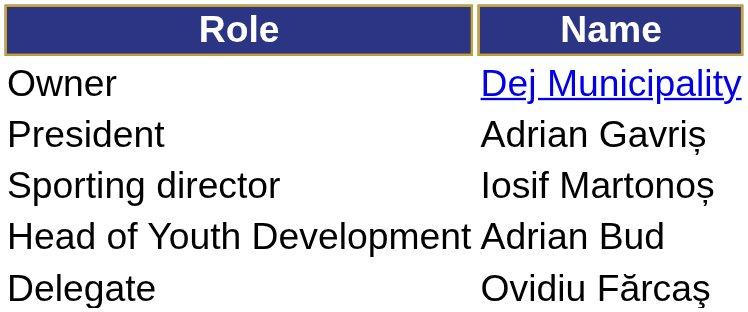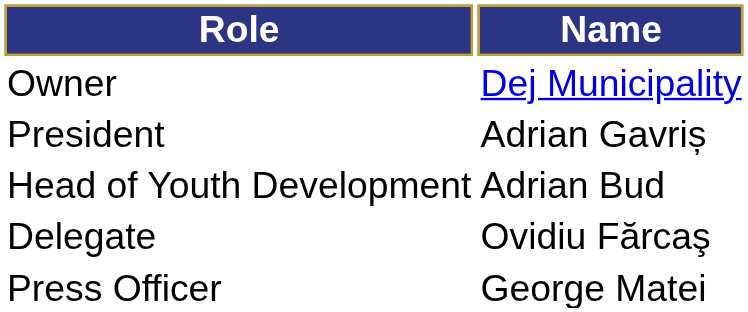 <table class="toccolours">
 <tr>
 <th style="background:#2b3583;color:#FFFFFF;border:1px solid #caa32b;">Role</th>
 <th style="background:#2b3583;color:#FFFFFF;border:1px solid #caa32b;">Name</th>
 </tr>
 <tr>
 <td>Owner</td>
 <td> <a href='#'>Dej Municipality</a></td>
 </tr>
 <tr>
 <td>President</td>
 <td> Adrian Gavriș</td>
 </tr>
 <tr>
-<td>Sporting director</td>
-<td> Iosif Martonoș</td>
-</tr>
-<tr>
 <td>Head of Youth Development</td>
 <td> Adrian Bud</td>
 </tr>
 <tr>
 <td>Delegate</td>
 <td> Ovidiu Fărcaş</td>
 </tr>
+<tr>
+<td>Press Officer</td>
+<td> George Matei</td>
+</tr>
 </table>
